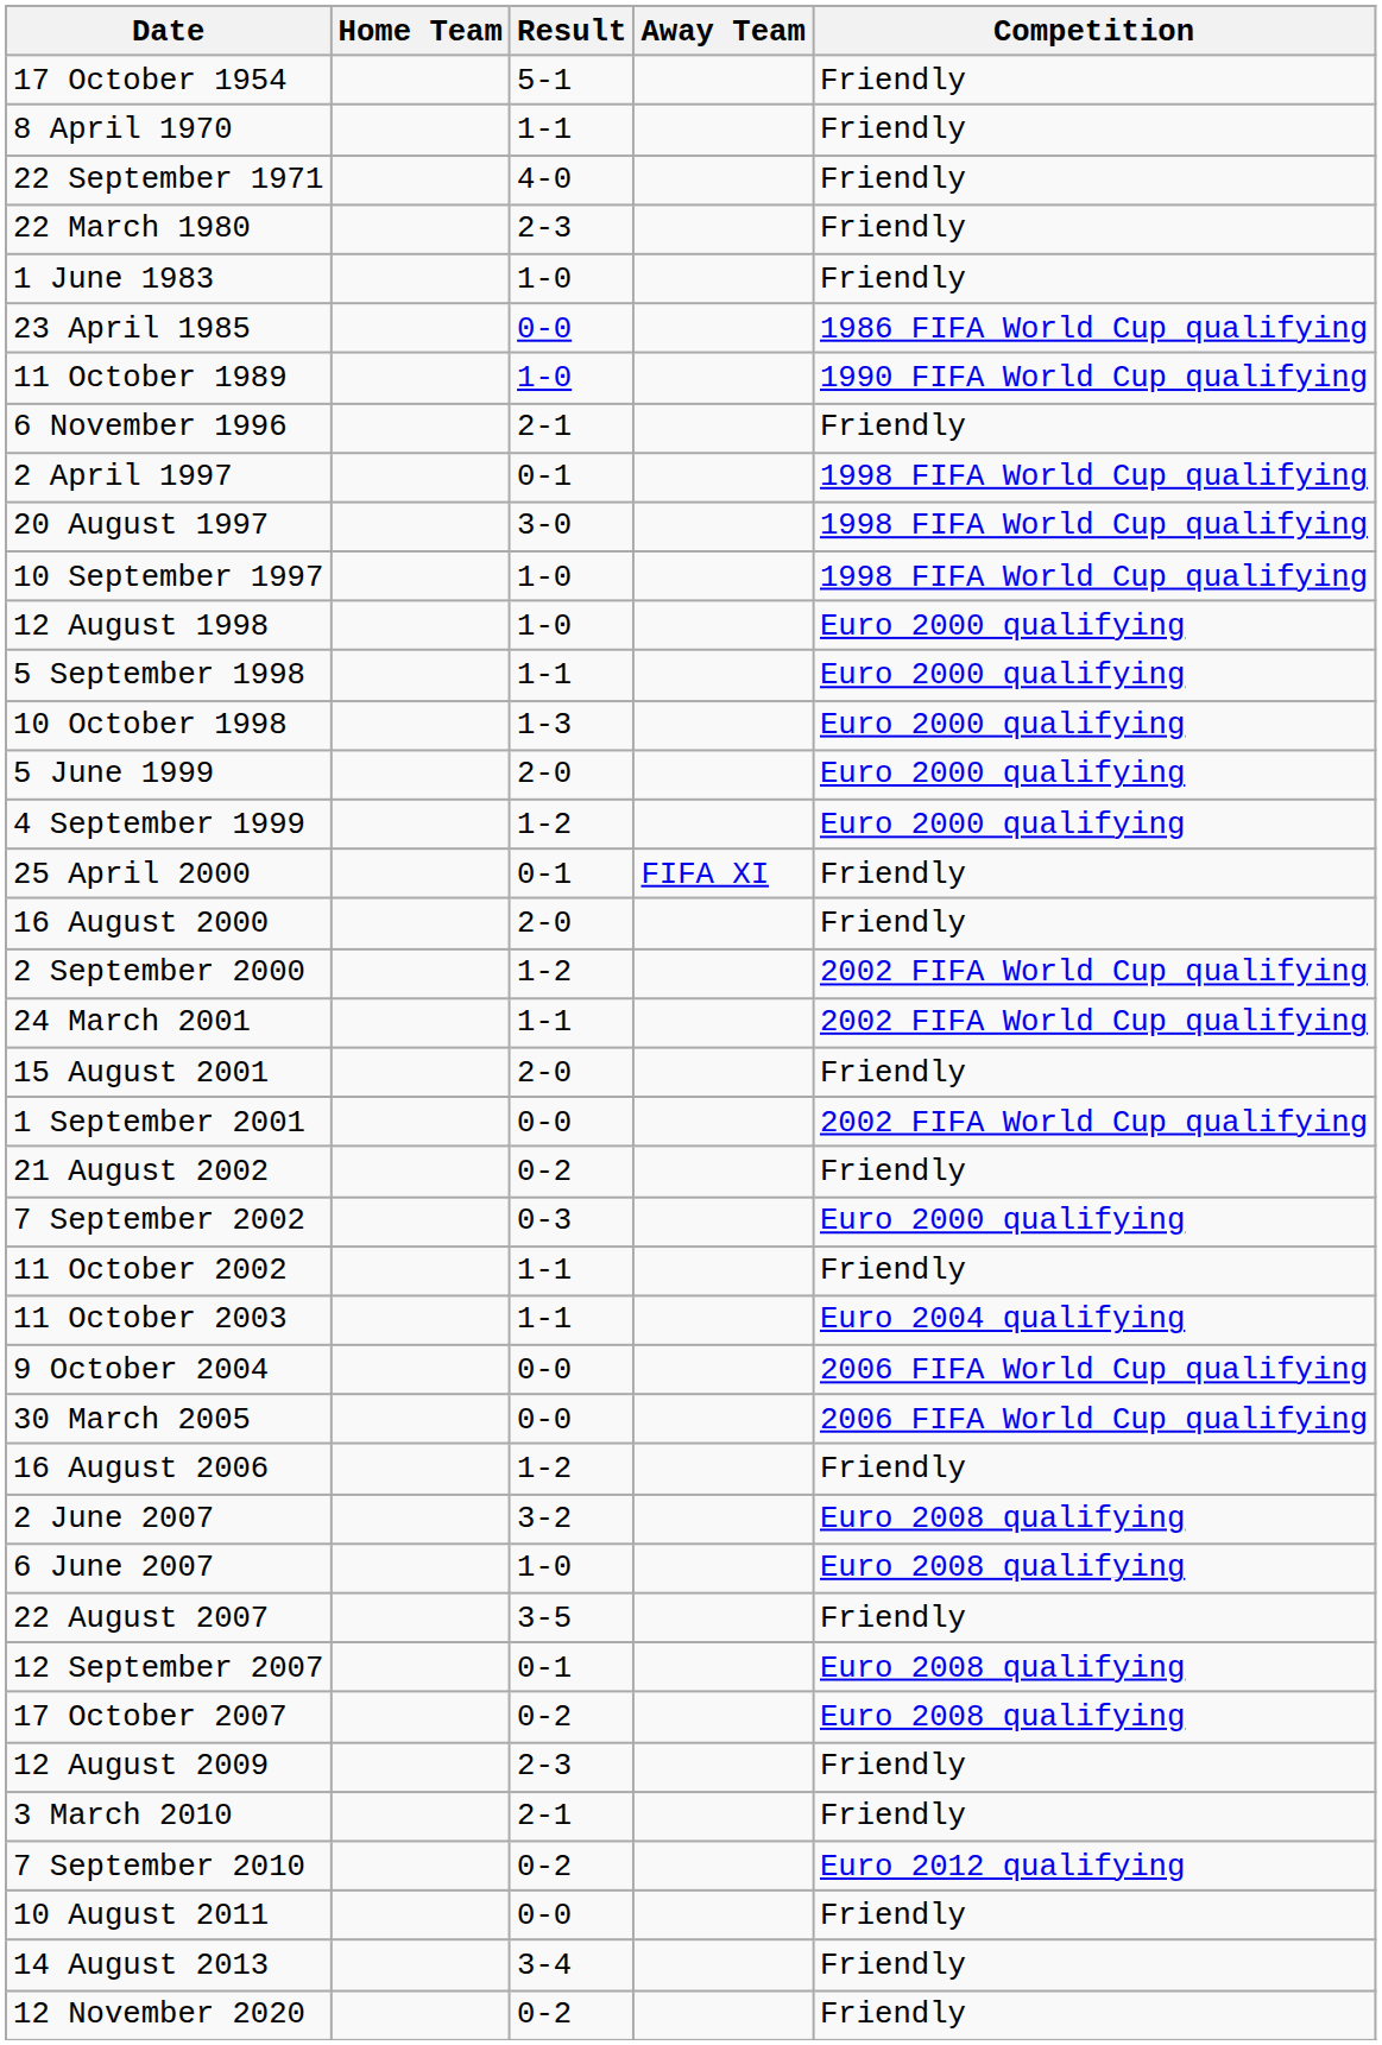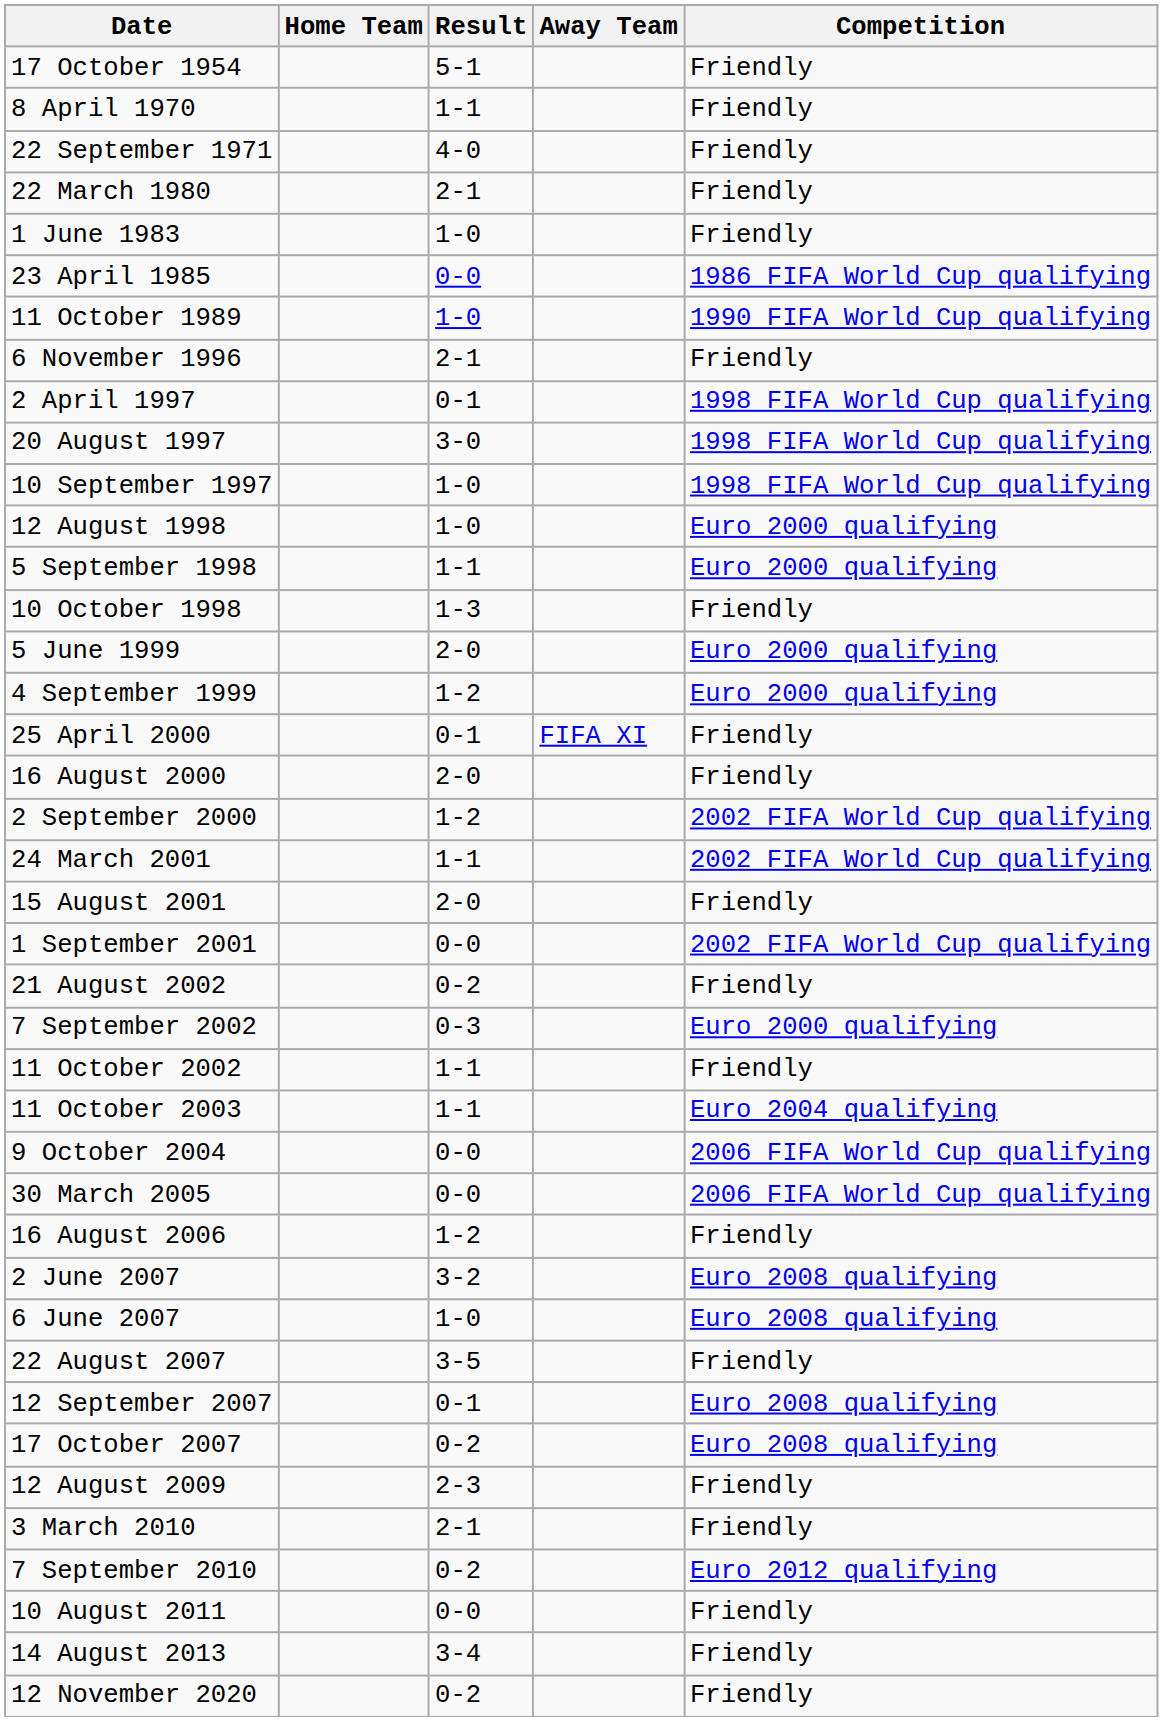 <table class="wikitable collapsible collapsed">
 <tr>
 <th>Date</th>
 <th>Home Team</th>
 <th>Result</th>
 <th>Away Team</th>
 <th>Competition</th>
 </tr>
 <tr>
 <td>17 October 1954</td>
 <td></td>
 <td>5-1</td>
 <td></td>
 <td>Friendly</td>
 </tr>
 <tr>
 <td>8 April 1970</td>
 <td></td>
 <td>1-1</td>
 <td></td>
 <td>Friendly</td>
 </tr>
 <tr>
 <td>22 September 1971</td>
 <td></td>
 <td>4-0</td>
 <td></td>
 <td>Friendly</td>
 </tr>
 <tr>
 <td>22 March 1980</td>
 <td></td>
-<td>2-3</td>
+<td>2-1</td>
 <td></td>
 <td>Friendly</td>
 </tr>
 <tr>
 <td>1 June 1983</td>
 <td></td>
 <td>1-0</td>
 <td></td>
 <td>Friendly</td>
 </tr>
 <tr>
 <td>23 April 1985</td>
 <td></td>
 <td><a href='#'>0-0</a></td>
 <td></td>
 <td><a href='#'>1986 FIFA World Cup qualifying</a></td>
 </tr>
 <tr>
 <td>11 October 1989</td>
 <td></td>
 <td><a href='#'>1-0</a></td>
 <td></td>
 <td><a href='#'>1990 FIFA World Cup qualifying</a></td>
 </tr>
 <tr>
 <td>6 November 1996</td>
 <td></td>
 <td>2-1</td>
 <td></td>
 <td>Friendly</td>
 </tr>
 <tr>
 <td>2 April 1997</td>
 <td></td>
 <td>0-1</td>
 <td></td>
 <td><a href='#'>1998 FIFA World Cup qualifying</a></td>
 </tr>
 <tr>
 <td>20 August 1997</td>
 <td></td>
 <td>3-0</td>
 <td></td>
 <td><a href='#'>1998 FIFA World Cup qualifying</a></td>
 </tr>
 <tr>
 <td>10 September 1997</td>
 <td></td>
 <td>1-0</td>
 <td></td>
 <td><a href='#'>1998 FIFA World Cup qualifying</a></td>
 </tr>
 <tr>
 <td>12 August 1998</td>
 <td></td>
 <td>1-0</td>
 <td></td>
 <td><a href='#'>Euro 2000 qualifying</a></td>
 </tr>
 <tr>
 <td>5 September 1998</td>
 <td></td>
 <td>1-1</td>
 <td></td>
 <td><a href='#'>Euro 2000 qualifying</a></td>
 </tr>
 <tr>
 <td>10 October 1998</td>
 <td></td>
 <td>1-3</td>
 <td></td>
-<td><a href='#'>Euro 2000 qualifying</a></td>
+<td>Friendly</td>
 </tr>
 <tr>
 <td>5 June 1999</td>
 <td></td>
 <td>2-0</td>
 <td></td>
 <td><a href='#'>Euro 2000 qualifying</a></td>
 </tr>
 <tr>
 <td>4 September 1999</td>
 <td></td>
 <td>1-2</td>
 <td></td>
 <td><a href='#'>Euro 2000 qualifying</a></td>
 </tr>
 <tr>
 <td>25 April 2000</td>
 <td></td>
 <td>0-1</td>
 <td> <a href='#'>FIFA XI</a></td>
 <td>Friendly</td>
 </tr>
 <tr>
 <td>16 August 2000</td>
 <td></td>
 <td>2-0</td>
 <td></td>
 <td>Friendly</td>
 </tr>
 <tr>
 <td>2 September 2000</td>
 <td></td>
 <td>1-2</td>
 <td></td>
 <td><a href='#'>2002 FIFA World Cup qualifying</a></td>
 </tr>
 <tr>
 <td>24 March 2001</td>
 <td></td>
 <td>1-1</td>
 <td></td>
 <td><a href='#'>2002 FIFA World Cup qualifying</a></td>
 </tr>
 <tr>
 <td>15 August 2001</td>
 <td></td>
 <td>2-0</td>
 <td></td>
 <td>Friendly</td>
 </tr>
 <tr>
 <td>1 September 2001</td>
 <td></td>
 <td>0-0</td>
 <td></td>
 <td><a href='#'>2002 FIFA World Cup qualifying</a></td>
 </tr>
 <tr>
 <td>21 August 2002</td>
 <td></td>
 <td>0-2</td>
 <td></td>
 <td>Friendly</td>
 </tr>
 <tr>
 <td>7 September 2002</td>
 <td></td>
 <td>0-3</td>
 <td></td>
 <td><a href='#'>Euro 2000 qualifying</a></td>
 </tr>
 <tr>
 <td>11 October 2002</td>
 <td></td>
 <td>1-1</td>
 <td></td>
 <td>Friendly</td>
 </tr>
 <tr>
 <td>11 October 2003</td>
 <td></td>
 <td>1-1</td>
 <td></td>
 <td><a href='#'>Euro 2004 qualifying</a></td>
 </tr>
 <tr>
 <td>9 October 2004</td>
 <td></td>
 <td>0-0</td>
 <td></td>
 <td><a href='#'>2006 FIFA World Cup qualifying</a></td>
 </tr>
 <tr>
 <td>30 March 2005</td>
 <td></td>
 <td>0-0</td>
 <td></td>
 <td><a href='#'>2006 FIFA World Cup qualifying</a></td>
 </tr>
 <tr>
 <td>16 August 2006</td>
 <td></td>
 <td>1-2</td>
 <td></td>
 <td>Friendly</td>
 </tr>
 <tr>
 <td>2 June 2007</td>
 <td></td>
 <td>3-2</td>
 <td></td>
 <td><a href='#'>Euro 2008 qualifying</a></td>
 </tr>
 <tr>
 <td>6 June 2007</td>
 <td></td>
 <td>1-0</td>
 <td></td>
 <td><a href='#'>Euro 2008 qualifying</a></td>
 </tr>
 <tr>
 <td>22 August 2007</td>
 <td></td>
 <td>3-5</td>
 <td></td>
 <td>Friendly</td>
 </tr>
 <tr>
 <td>12 September 2007</td>
 <td></td>
 <td>0-1</td>
 <td></td>
 <td><a href='#'>Euro 2008 qualifying</a></td>
 </tr>
 <tr>
 <td>17 October 2007</td>
 <td></td>
 <td>0-2</td>
 <td></td>
 <td><a href='#'>Euro 2008 qualifying</a></td>
 </tr>
 <tr>
 <td>12 August 2009</td>
 <td></td>
 <td>2-3</td>
 <td></td>
 <td>Friendly</td>
 </tr>
 <tr>
 <td>3 March 2010</td>
 <td></td>
 <td>2-1</td>
 <td></td>
 <td>Friendly</td>
 </tr>
 <tr>
 <td>7 September 2010</td>
 <td></td>
 <td>0-2</td>
 <td></td>
 <td><a href='#'>Euro 2012 qualifying</a></td>
 </tr>
 <tr>
 <td>10 August 2011</td>
 <td></td>
 <td>0-0</td>
 <td></td>
 <td>Friendly</td>
 </tr>
 <tr>
 <td>14 August 2013</td>
 <td></td>
 <td>3-4</td>
 <td></td>
 <td>Friendly</td>
 </tr>
 <tr>
 <td>12 November 2020</td>
 <td></td>
 <td>0-2</td>
 <td></td>
 <td>Friendly</td>
 </tr>
 <tr>
 </tr>
 </table>
